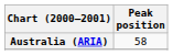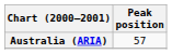 <table class="wikitable sortable plainrowheaders" style="text-align:center">
 <tr>
 <th>Chart (2000–2001)</th>
 <th>Peak<br>position</th>
 </tr>
 <tr>
 <th scope="row">Australia (<a href='#'>ARIA</a>)</th>
-<td>58</td>
+<td>57</td>
 </tr>
 <tr>
 </tr>
 <tr>
 </tr>
 <tr>
 </tr>
 <tr>
 </tr>
 </table>
